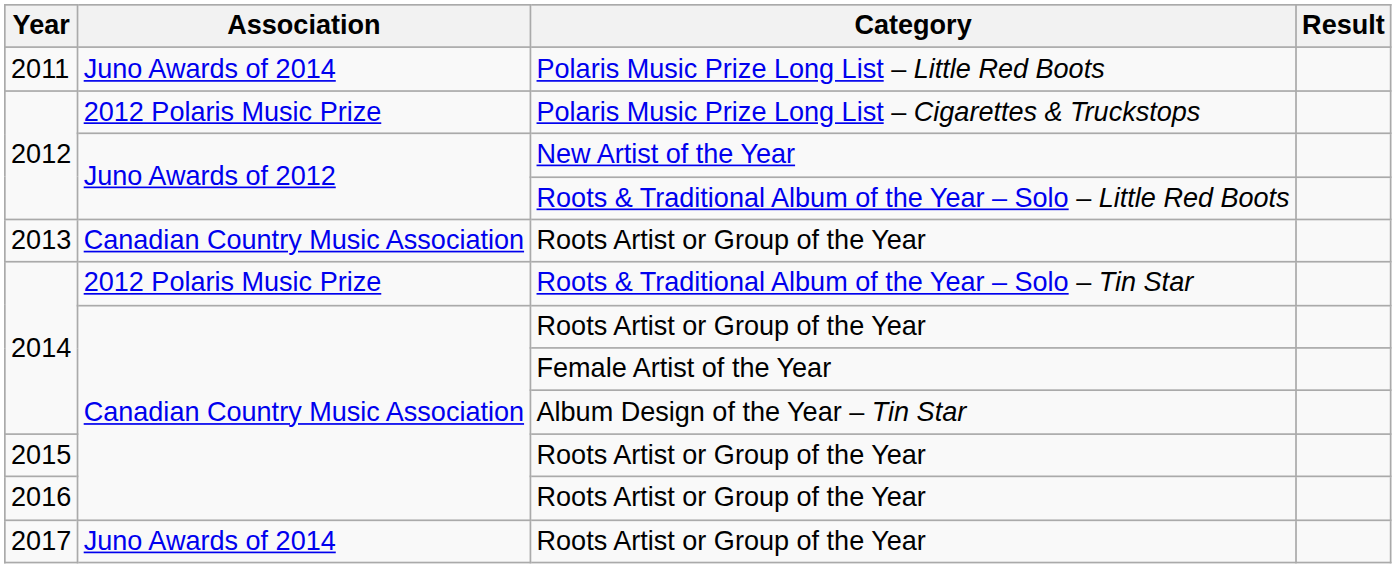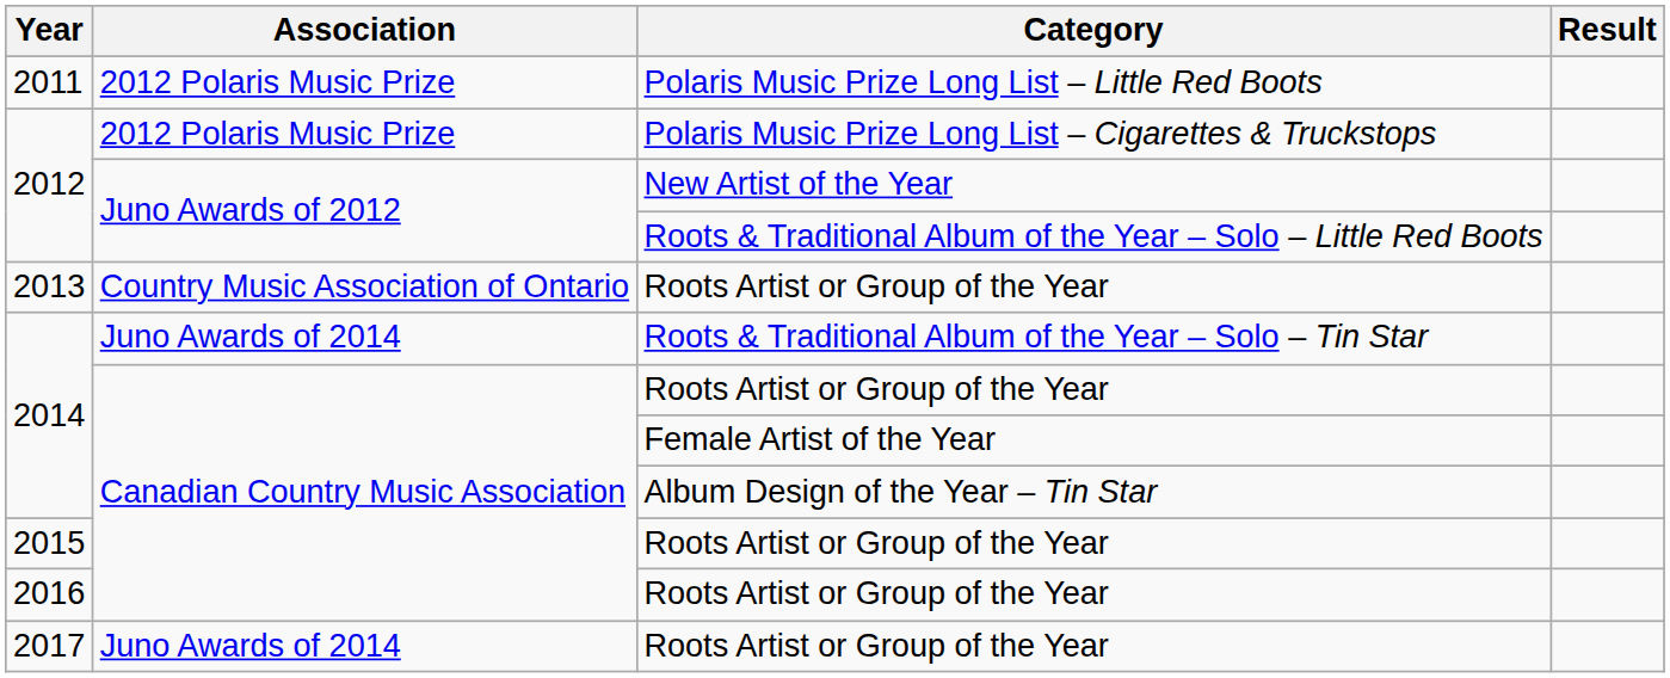 <table class="wikitable">
 <tr>
 <th>Year</th>
 <th>Association</th>
 <th>Category</th>
 <th>Result</th>
 </tr>
 <tr>
 <td>2011</td>
-<td><a href='#'>Juno Awards of 2014</a></td>
+<td><a href='#'>2012 Polaris Music Prize</a></td>
 <td><a href='#'>Polaris Music Prize Long List</a> – <em>Little Red Boots</em></td>
 <td></td>
 </tr>
 <tr>
 <td rowspan="3">2012</td>
 <td><a href='#'>2012 Polaris Music Prize</a></td>
 <td><a href='#'>Polaris Music Prize Long List</a> – <em>Cigarettes & Truckstops</em></td>
 <td></td>
 </tr>
 <tr>
 <td rowspan="2"><a href='#'>Juno Awards of 2012</a></td>
 <td><a href='#'>New Artist of the Year</a></td>
 <td></td>
 </tr>
 <tr>
 <td><a href='#'>Roots & Traditional Album of the Year – Solo</a> – <em>Little Red Boots</em></td>
 <td></td>
 </tr>
 <tr>
 <td>2013</td>
-<td><a href='#'>Canadian Country Music Association</a></td>
+<td><a href='#'>Country Music Association of Ontario</a></td>
 <td>Roots Artist or Group of the Year</td>
 <td></td>
 </tr>
 <tr>
 <td rowspan="4">2014</td>
-<td><a href='#'>2012 Polaris Music Prize</a></td>
+<td><a href='#'>Juno Awards of 2014</a></td>
 <td><a href='#'>Roots & Traditional Album of the Year – Solo</a> – <em>Tin Star</em></td>
 <td></td>
 </tr>
 <tr>
 <td rowspan="5"><a href='#'>Canadian Country Music Association</a></td>
 <td>Roots Artist or Group of the Year</td>
 <td></td>
 </tr>
 <tr>
 <td>Female Artist of the Year</td>
 <td></td>
 </tr>
 <tr>
 <td>Album Design of the Year – <em>Tin Star</em></td>
 <td></td>
 </tr>
 <tr>
 <td>2015</td>
 <td>Roots Artist or Group of the Year</td>
 <td></td>
 </tr>
 <tr>
 <td>2016</td>
 <td>Roots Artist or Group of the Year</td>
 <td></td>
 </tr>
 <tr>
 <td>2017</td>
 <td><a href='#'>Juno Awards of 2014</a></td>
 <td>Roots Artist or Group of the Year</td>
 <td></td>
 </tr>
 </table>
